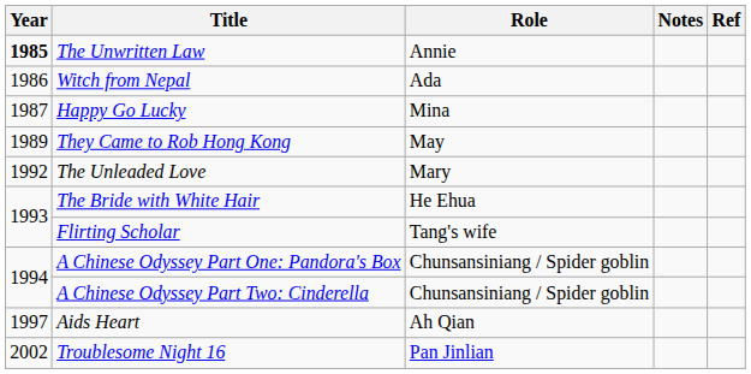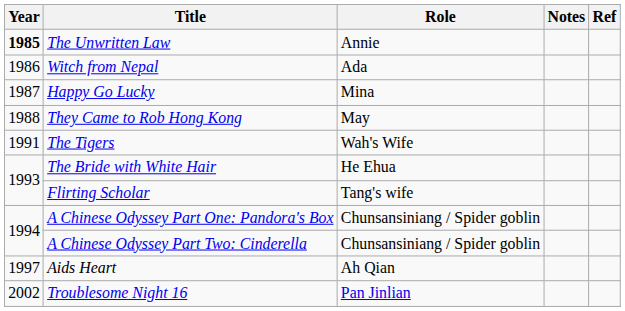 <table class="wikitable">
 <tr>
 <th>Year</th>
 <th>Title</th>
 <th>Role</th>
 <th>Notes</th>
 <th>Ref</th>
 </tr>
 <tr>
 <td><strong>1985</strong></td>
 <td><em><a href='#'>The Unwritten Law</a></em></td>
 <td>Annie</td>
 <td></td>
 <td></td>
 </tr>
 <tr>
 <td>1986</td>
 <td><em><a href='#'>Witch from Nepal</a></em></td>
 <td>Ada</td>
 <td></td>
 <td></td>
 </tr>
 <tr>
 <td>1987</td>
 <td><em><a href='#'>Happy Go Lucky</a></em></td>
 <td>Mina</td>
 <td></td>
 <td></td>
 </tr>
 <tr>
-<td>1989</td>
+<td>1988</td>
 <td><em><a href='#'>They Came to Rob Hong Kong</a></em></td>
 <td>May</td>
 <td></td>
 <td></td>
 </tr>
 <tr>
-<td>1992</td>
-<td><em>The Unleaded Love</em> </td>
-<td>Mary</td>
+<td>1991</td>
+<td><em><a href='#'>The Tigers</a></em></td>
+<td>Wah's Wife</td>
 <td></td>
 <td></td>
 </tr>
 <tr>
 <td rowspan=2>1993</td>
 <td><em><a href='#'>The Bride with White Hair</a></em></td>
 <td>He Ehua</td>
 <td></td>
 <td></td>
 </tr>
 <tr>
 <td><em><a href='#'>Flirting Scholar</a></em></td>
 <td>Tang's wife</td>
 <td></td>
 <td></td>
 </tr>
 <tr>
 <td rowspan=2>1994</td>
 <td><em><a href='#'>A Chinese Odyssey Part One: Pandora's Box</a></em></td>
 <td>Chunsansiniang / Spider goblin</td>
 <td></td>
 <td></td>
 </tr>
 <tr>
 <td><em><a href='#'>A Chinese Odyssey Part Two: Cinderella</a></em></td>
 <td>Chunsansiniang / Spider goblin</td>
 <td></td>
 <td></td>
 </tr>
 <tr>
 <td>1997</td>
 <td><em>Aids Heart</em> </td>
 <td>Ah Qian</td>
 <td></td>
 <td></td>
 </tr>
 <tr>
 <td>2002</td>
 <td><em><a href='#'>Troublesome Night 16</a></em></td>
 <td><a href='#'>Pan Jinlian</a></td>
 <td></td>
 <td></td>
 </tr>
 </table>
